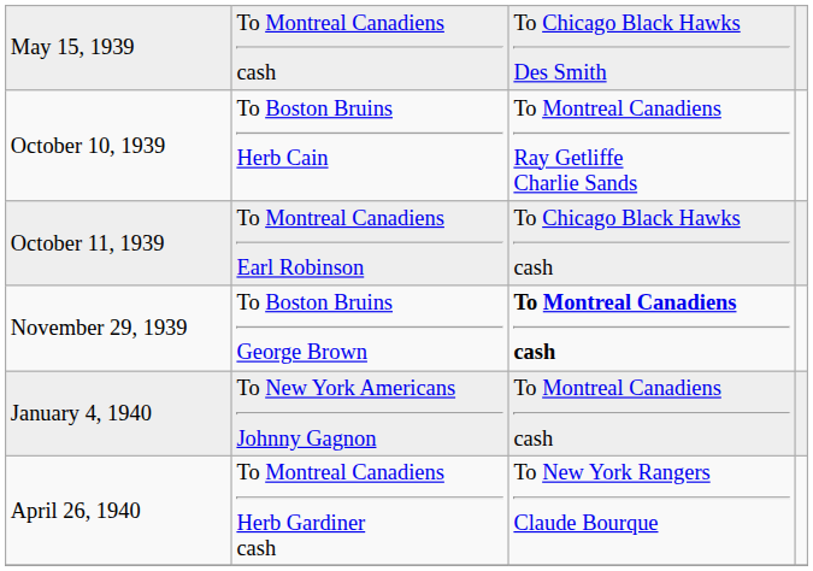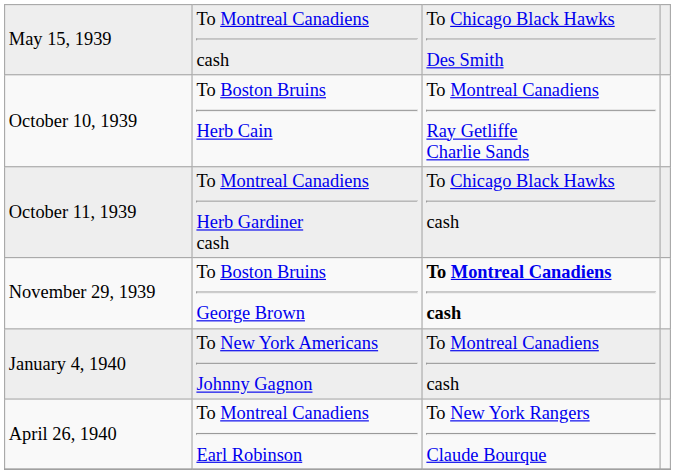 <table class="wikitable" style="border:1px solid #999999; width:580px;">
 <tr bgcolor="eeeeee">
 <td>May 15, 1939</td>
 <td valign="top">To <a href='#'>Montreal Canadiens</a><hr>cash</td>
 <td valign="top">To <a href='#'>Chicago Black Hawks</a><hr><a href='#'>Des Smith</a></td>
 <td></td>
 </tr>
 <tr>
 <td>October 10, 1939</td>
 <td valign="top">To <a href='#'>Boston Bruins</a><hr><a href='#'>Herb Cain</a></td>
 <td valign="top">To <a href='#'>Montreal Canadiens</a><hr><a href='#'>Ray Getliffe</a><br><a href='#'>Charlie Sands</a></td>
 <td></td>
 </tr>
 <tr bgcolor="eeeeee">
 <td>October 11, 1939</td>
-<td valign="top">To <a href='#'>Montreal Canadiens</a><hr><a href='#'>Earl Robinson</a></td>
+<td valign="top">To <a href='#'>Montreal Canadiens</a><hr><a href='#'>Herb Gardiner</a><br>cash</td>
 <td valign="top">To <a href='#'>Chicago Black Hawks</a><hr>cash</td>
 <td></td>
 </tr>
 <tr>
 <td>November 29, 1939</td>
 <td valign="top">To <a href='#'>Boston Bruins</a><hr><a href='#'>George Brown</a></td>
 <td valign="top"><strong>To <a href='#'>Montreal Canadiens</a><hr>cash</strong></td>
 <td></td>
 </tr>
 <tr bgcolor="eeeeee">
 <td>January 4, 1940</td>
 <td valign="top">To <a href='#'>New York Americans</a><hr><a href='#'>Johnny Gagnon</a></td>
 <td valign="top">To <a href='#'>Montreal Canadiens</a><hr>cash</td>
 <td></td>
 </tr>
 <tr>
 <td>April 26, 1940</td>
-<td valign="top">To <a href='#'>Montreal Canadiens</a><hr><a href='#'>Herb Gardiner</a><br>cash</td>
+<td valign="top">To <a href='#'>Montreal Canadiens</a><hr><a href='#'>Earl Robinson</a></td>
 <td valign="top">To <a href='#'>New York Rangers</a><hr><a href='#'>Claude Bourque</a></td>
 <td></td>
 </tr>
 <tr bgcolor="eeeeee">
 </tr>
 </table>
